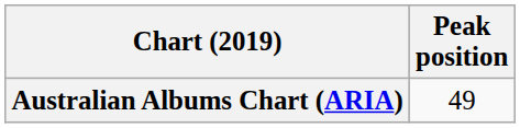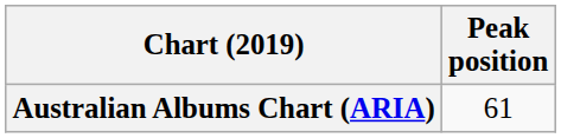 <table class="wikitable plainrowheaders" style="text-align:center">
 <tr>
 <th scope="col">Chart (2019)</th>
 <th scope="col">Peak<br>position</th>
 </tr>
 <tr>
 <th scope="row">Australian Albums Chart (<a href='#'>ARIA</a>)</th>
-<td>49</td>
+<td>61</td>
 </tr>
 </table>
